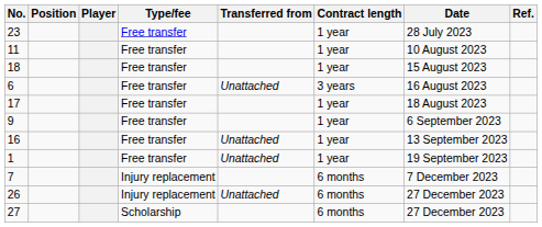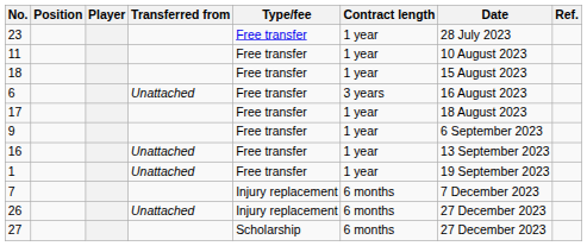 <table class="wikitable plainrowheaders sortable" style="text-align:center; text-align:left">
 <tr>
 <th scope="col">No.</th>
 <th scope="col">Position</th>
 <th scope="col">Player</th>
+<th scope="col">Transferred from</th>
 <th scope="col">Type/fee</th>
-<th scope="col">Transferred from</th>
 <th scope="col">Contract length</th>
 <th scope="col">Date</th>
 <th class="unsortable" scope="col">Ref.</th>
 </tr>
 <tr>
 <td>23</td>
 <td></td>
 <th scope="row"></th>
+<td></td>
 <td><a href='#'>Free transfer</a></td>
-<td></td>
 <td>1 year</td>
 <td>28 July 2023</td>
 <td></td>
 </tr>
 <tr>
 <td>11</td>
 <td></td>
 <th scope="row"></th>
+<td></td>
 <td>Free transfer</td>
-<td></td>
 <td>1 year</td>
 <td>10 August 2023</td>
 <td></td>
 </tr>
 <tr>
 <td>18</td>
 <td></td>
 <th scope="row"></th>
+<td></td>
 <td>Free transfer</td>
-<td></td>
 <td>1 year</td>
 <td>15 August 2023</td>
 <td></td>
 </tr>
 <tr>
 <td>6</td>
 <td></td>
 <th scope="row"></th>
+<td><em>Unattached</em></td>
 <td>Free transfer</td>
-<td><em>Unattached</em></td>
 <td>3 years</td>
 <td>16 August 2023</td>
 <td></td>
 </tr>
 <tr>
 <td>17</td>
 <td></td>
 <th scope="row"></th>
+<td></td>
 <td>Free transfer</td>
-<td></td>
 <td>1 year</td>
 <td>18 August 2023</td>
 <td></td>
 </tr>
 <tr>
 <td>9</td>
 <td></td>
 <th scope="row"></th>
+<td></td>
 <td>Free transfer</td>
-<td></td>
 <td>1 year</td>
 <td>6 September 2023</td>
 <td></td>
 </tr>
 <tr>
 <td>16</td>
 <td></td>
 <th scope="row"></th>
+<td><em>Unattached</em></td>
 <td>Free transfer</td>
-<td><em>Unattached</em></td>
 <td>1 year</td>
 <td>13 September 2023</td>
 <td></td>
 </tr>
 <tr>
 <td>1</td>
 <td></td>
 <th scope="row"></th>
+<td><em>Unattached</em></td>
 <td>Free transfer</td>
-<td><em>Unattached</em></td>
 <td>1 year</td>
 <td>19 September 2023</td>
 <td></td>
 </tr>
 <tr>
 <td>7</td>
 <td></td>
 <th scope="row"></th>
+<td></td>
 <td>Injury replacement</td>
-<td></td>
 <td>6 months</td>
 <td>7 December 2023</td>
 <td></td>
 </tr>
 <tr>
 <td>26</td>
 <td></td>
 <th scope="row"></th>
+<td><em>Unattached</em></td>
 <td>Injury replacement</td>
-<td><em>Unattached</em></td>
 <td>6 months</td>
 <td>27 December 2023</td>
 <td></td>
 </tr>
 <tr>
 <td>27</td>
 <td></td>
 <th scope="row"></th>
+<td></td>
 <td>Scholarship</td>
-<td></td>
 <td>6 months</td>
 <td>27 December 2023</td>
 <td></td>
 </tr>
 </table>
